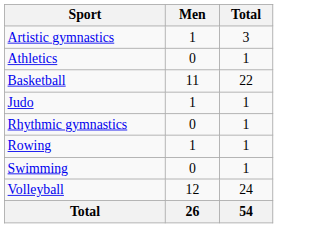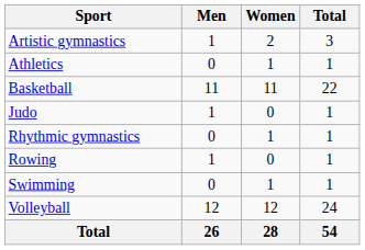 <table class="wikitable sortable" style="text-align:center;">
 <tr>
 <th width="180">Sport</th>
 <th width="55">Men</th>
+<th width="55">Women</th>
 <th width="55">Total</th>
 </tr>
 <tr>
 <td align="left"><a href='#'>Artistic gymnastics</a></td>
 <td>1</td>
+<td>2</td>
 <td>3</td>
 </tr>
 <tr>
 <td align="left"><a href='#'>Athletics</a></td>
 <td>0</td>
 <td>1</td>
+<td>1</td>
 </tr>
 <tr>
 <td align="left"><a href='#'>Basketball</a></td>
+<td>11</td>
 <td>11</td>
 <td>22</td>
 </tr>
 <tr>
 <td align="left"><a href='#'>Judo</a></td>
 <td>1</td>
+<td>0</td>
 <td>1</td>
 </tr>
 <tr>
 <td align="left"><a href='#'>Rhythmic gymnastics</a></td>
 <td>0</td>
 <td>1</td>
+<td>1</td>
 </tr>
 <tr>
 <td align="left"><a href='#'>Rowing</a></td>
 <td>1</td>
+<td>0</td>
 <td>1</td>
 </tr>
 <tr>
 <td align="left"><a href='#'>Swimming</a></td>
 <td>0</td>
 <td>1</td>
+<td>1</td>
 </tr>
 <tr>
 <td align="left"><a href='#'>Volleyball</a></td>
+<td>12</td>
 <td>12</td>
 <td>24</td>
 </tr>
 <tr>
 <th align="left">Total</th>
 <th>26</th>
+<th>28</th>
 <th>54</th>
 </tr>
 </table>
